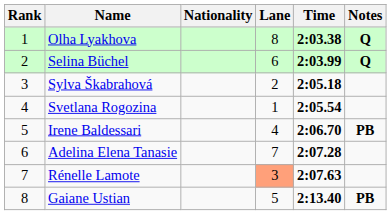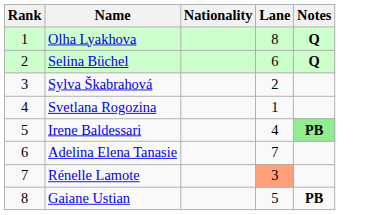 <table class="wikitable sortable" style="text-align:center">
 <tr>
 <th>Rank</th>
 <th>Name</th>
 <th>Nationality</th>
 <th>Lane</th>
-<th>Time</th>
 <th>Notes</th>
 </tr>
 <tr bgcolor=ccffcc>
 <td>1</td>
 <td align=left><a href='#'>Olha Lyakhova</a></td>
 <td align=left></td>
 <td>8</td>
-<td><strong>2:03.38</strong></td>
 <td><strong>Q</strong></td>
 </tr>
 <tr bgcolor=ccffcc>
 <td>2</td>
 <td align=left><a href='#'>Selina Büchel</a></td>
 <td align=left></td>
 <td>6</td>
-<td><strong>2:03.99</strong></td>
 <td><strong>Q</strong></td>
 </tr>
 <tr>
 <td>3</td>
 <td align=left><a href='#'>Sylva Škabrahová</a></td>
 <td align=left></td>
 <td>2</td>
-<td><strong>2:05.18</strong></td>
 <td></td>
 </tr>
 <tr>
 <td>4</td>
 <td align=left><a href='#'>Svetlana Rogozina</a></td>
 <td align=left></td>
 <td>1</td>
-<td><strong>2:05.54</strong></td>
 <td></td>
 </tr>
 <tr>
 <td>5</td>
 <td align=left><a href='#'>Irene Baldessari</a></td>
 <td align=left></td>
 <td>4</td>
-<td><strong>2:06.70</strong></td>
-<td><strong>PB</strong></td>
+<td style="background: lightgreen;"><strong>PB</strong></td>
 </tr>
 <tr>
 <td>6</td>
 <td align=left><a href='#'>Adelina Elena Tanasie</a></td>
 <td align=left></td>
 <td>7</td>
-<td><strong>2:07.28</strong></td>
 <td></td>
 </tr>
 <tr>
 <td>7</td>
 <td align=left><a href='#'>Rénelle Lamote</a></td>
 <td align=left></td>
 <td style="background: lightsalmon;">3</td>
-<td><strong>2:07.63</strong></td>
 <td></td>
 </tr>
 <tr>
 <td>8</td>
 <td align=left><a href='#'>Gaiane Ustian</a></td>
 <td align=left></td>
 <td>5</td>
-<td><strong>2:13.40</strong></td>
 <td><strong>PB</strong></td>
 </tr>
 </table>
